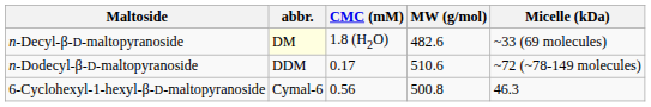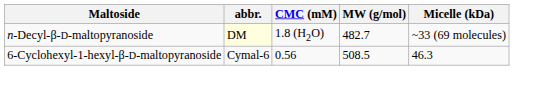 <table class="wikitable">
 <tr>
 <th>Maltoside</th>
 <th>abbr.</th>
 <th><a href='#'>CMC</a> (mM)</th>
 <th>MW (g/mol)</th>
 <th>Micelle (kDa)</th>
 </tr>
 <tr>
 <td><em>n</em>-Decyl-β-<small>D</small>-maltopyranoside</td>
 <td style="background: lightyellow;">DM</td>
 <td>1.8  (H<sub>2</sub>O)</td>
-<td>482.6</td>
+<td>482.7</td>
 <td>~33 (69 molecules)</td>
-</tr>
-<tr>
-<td><em>n</em>-Dodecyl-β-<small>D</small>-maltopyranoside</td>
-<td>DDM</td>
-<td>0.17 </td>
-<td>510.6</td>
-<td>~72 (~78-149 molecules)</td>
 </tr>
 <tr>
 <td>6-Cyclohexyl-1-hexyl-β-<small>D</small>-maltopyranoside</td>
 <td>Cymal-6</td>
 <td>0.56</td>
-<td>500.8</td>
+<td>508.5</td>
 <td>46.3</td>
 </tr>
 </table>
